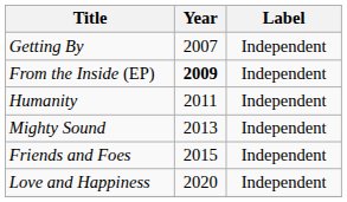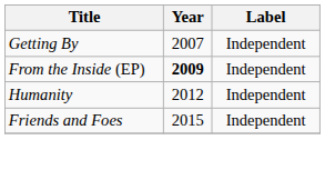 <table class="wikitable">
 <tr>
 <th align="center" valign="center" width="150">Title</th>
 <th align="center" valign="center" width="40">Year</th>
 <th align="center" valign="center" width="100">Label</th>
 </tr>
 <tr>
 <td align="left" valign="center"><em>Getting By</em></td>
 <td align="center" valign="center">2007</td>
 <td align="center" valign="center">Independent</td>
 </tr>
 <tr>
 <td align="left" valign="center"><em>From the Inside</em> (EP)</td>
 <td align="center" valign="center"><strong>2009</strong></td>
 <td align="center" valign="center">Independent</td>
 </tr>
 <tr>
 <td align="left" valign="center"><em>Humanity</em></td>
-<td align="center" valign="center">2011</td>
-<td align="center" valign="center">Independent</td>
-</tr>
-<tr>
-<td align="left" valign="center"><em>Mighty Sound</em></td>
-<td align="center" valign="center">2013</td>
+<td align="center" valign="center">2012</td>
 <td align="center" valign="center">Independent</td>
 </tr>
 <tr>
 <td align="left" valign="center"><em>Friends and Foes</em></td>
 <td align="center" valign="center">2015</td>
 <td align="center" valign="center">Independent</td>
 </tr>
 <tr>
-<td align="left" valign="center"><em>Love and Happiness</em></td>
-<td align="center" valign="center">2020</td>
-<td align="center" valign="center">Independent</td>
-</tr>
-<tr>
 </tr>
 </table>
